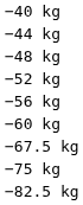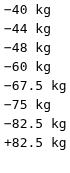 <table>
 <tr>
 <td>−40 kg<br></td>
 <td></td>
 <td></td>
 <td></td>
 </tr>
 <tr>
 <td>−44 kg<br></td>
 <td></td>
 <td></td>
 <td></td>
 </tr>
 <tr>
 <td>−48 kg<br></td>
-<td></td>
-<td></td>
-<td></td>
-</tr>
-<tr>
-<td>−52 kg<br></td>
-<td></td>
-<td></td>
-<td></td>
-</tr>
-<tr>
-<td>−56 kg<br></td>
 <td></td>
 <td></td>
 <td></td>
 </tr>
 <tr>
 <td>−60 kg<br></td>
 <td></td>
 <td></td>
 <td></td>
 </tr>
 <tr>
 <td>−67.5 kg<br></td>
 <td></td>
 <td></td>
 <td></td>
 </tr>
 <tr>
 <td>−75 kg<br></td>
 <td></td>
 <td></td>
 <td></td>
 </tr>
 <tr>
 <td>−82.5 kg<br></td>
 <td></td>
 <td></td>
 <td></td>
 </tr>
+<tr>
+<td>+82.5 kg<br></td>
+<td></td>
+<td></td>
+<td></td>
+</tr>
 </table>
